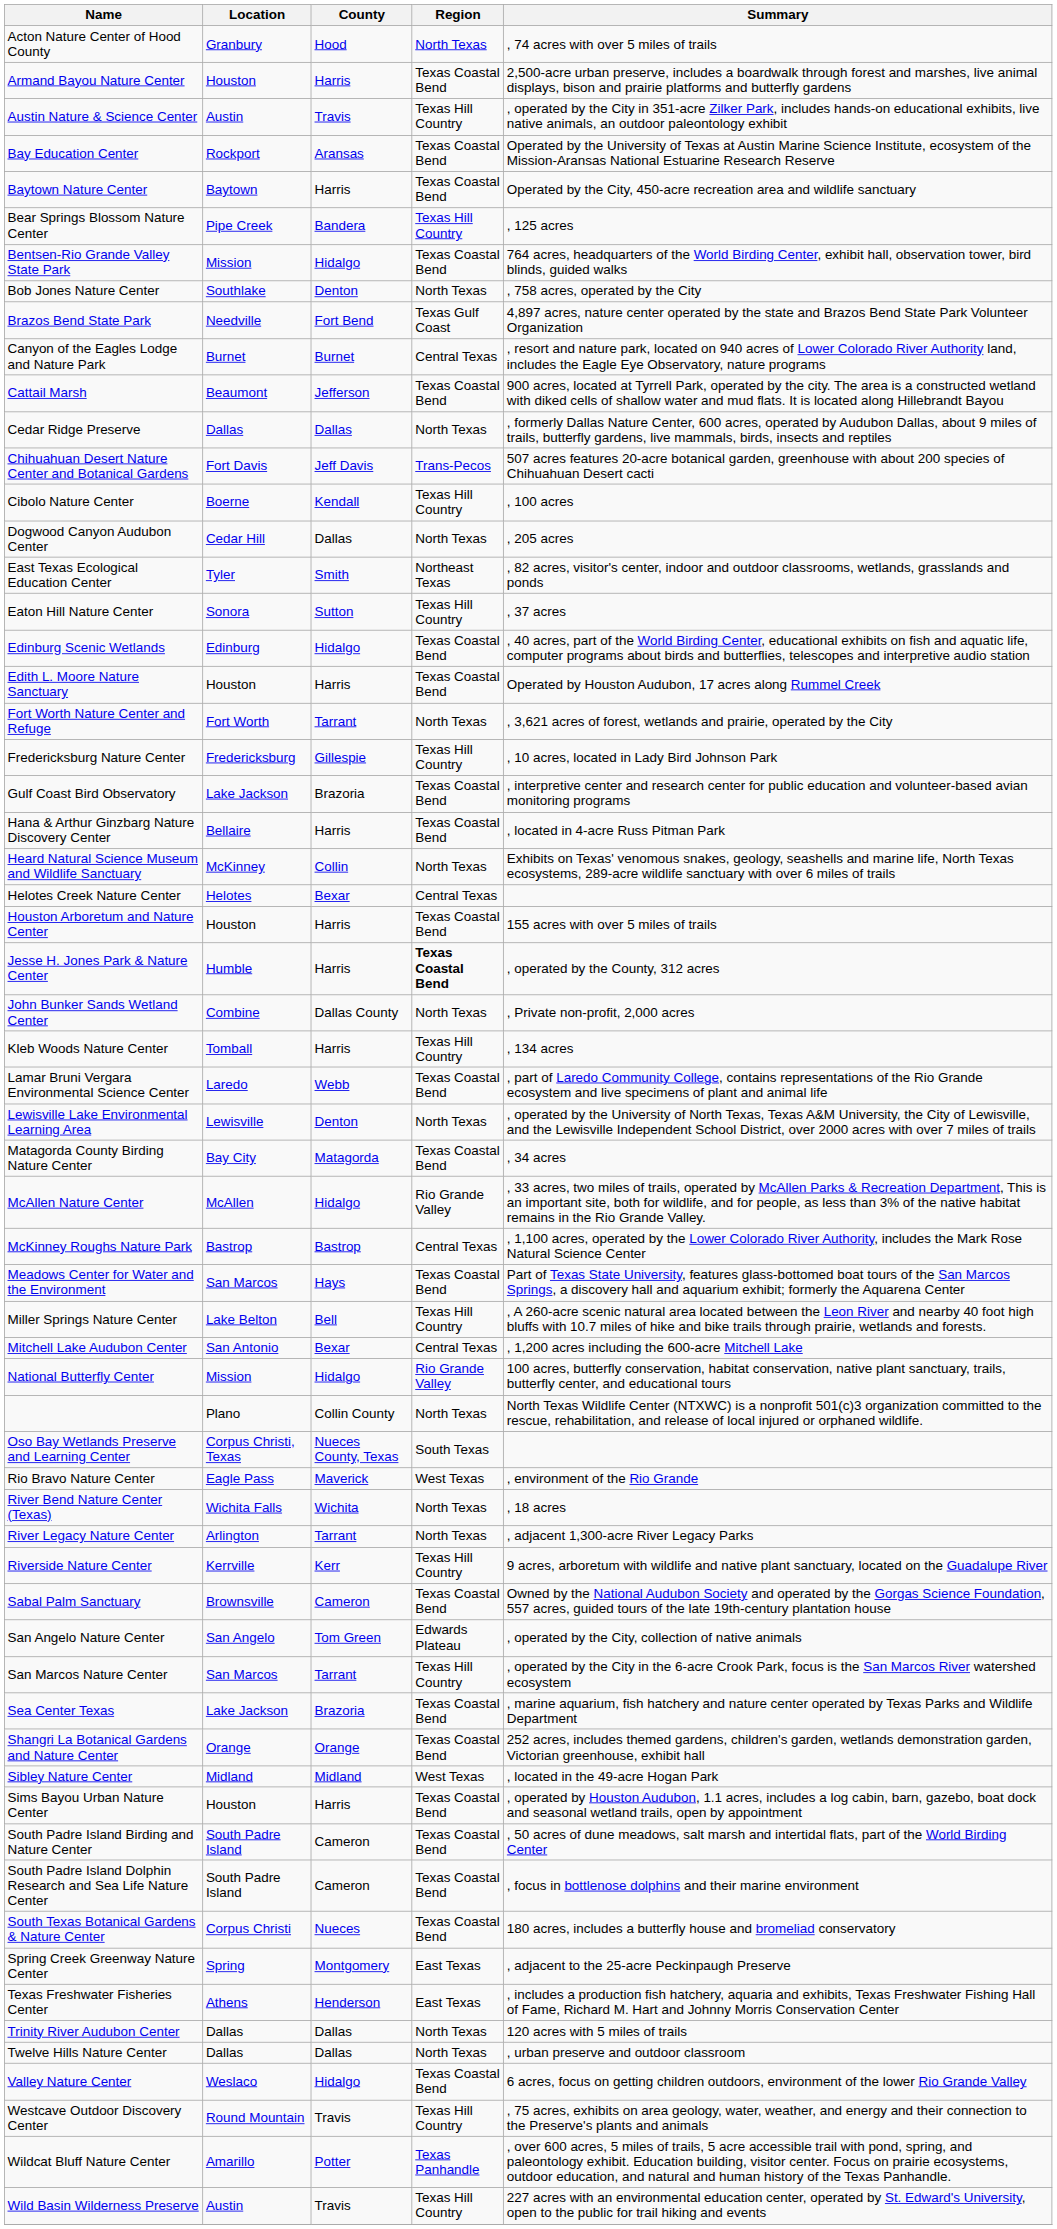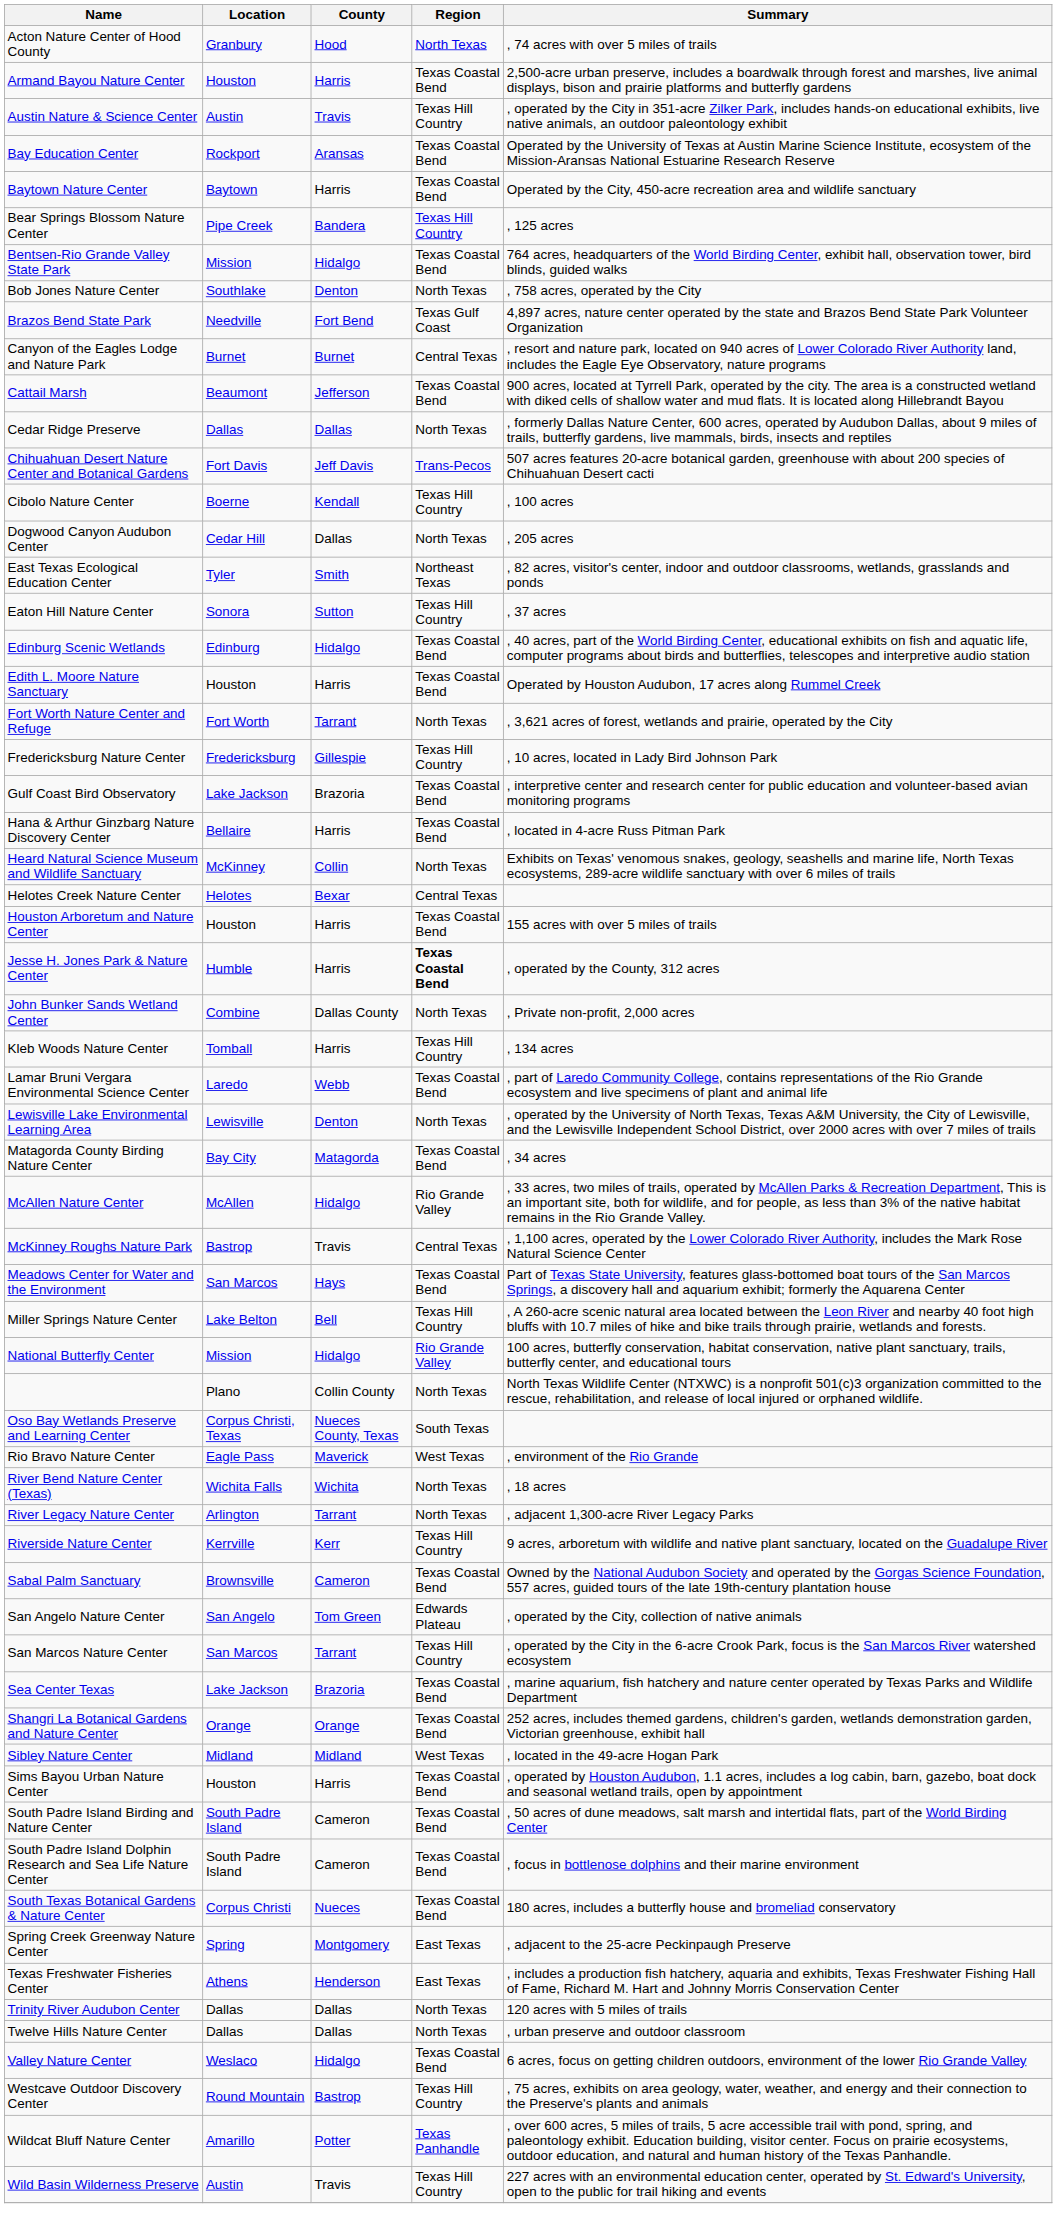 <table class="wikitable sortable">
 <tr>
 <th>Name</th>
 <th>Location</th>
 <th>County</th>
 <th>Region</th>
 <th>Summary</th>
 </tr>
 <tr>
 <td>Acton Nature Center of Hood County</td>
 <td><a href='#'>Granbury</a></td>
 <td><a href='#'>Hood</a></td>
 <td><a href='#'>North Texas</a></td>
 <td>, 74 acres with over 5 miles of trails</td>
 </tr>
 <tr>
 <td><a href='#'>Armand Bayou Nature Center</a></td>
 <td><a href='#'>Houston</a></td>
 <td><a href='#'>Harris</a></td>
 <td>Texas Coastal Bend</td>
 <td>2,500-acre urban preserve, includes a boardwalk through forest and marshes, live animal displays, bison and prairie platforms and butterfly gardens</td>
 </tr>
 <tr>
 <td><a href='#'>Austin Nature & Science Center</a></td>
 <td><a href='#'>Austin</a></td>
 <td><a href='#'>Travis</a></td>
 <td>Texas Hill Country</td>
 <td>, operated by the City in 351-acre <a href='#'>Zilker Park</a>, includes hands-on educational exhibits, live native animals, an outdoor paleontology exhibit</td>
 </tr>
 <tr>
 <td><a href='#'>Bay Education Center</a></td>
 <td><a href='#'>Rockport</a></td>
 <td><a href='#'>Aransas</a></td>
 <td>Texas Coastal Bend</td>
 <td>Operated by the University of Texas at Austin Marine Science Institute, ecosystem of the Mission-Aransas National Estuarine Research Reserve</td>
 </tr>
 <tr>
 <td><a href='#'>Baytown Nature Center</a></td>
 <td><a href='#'>Baytown</a></td>
 <td>Harris</td>
 <td>Texas Coastal Bend</td>
 <td>Operated by the City, 450-acre recreation area and wildlife sanctuary</td>
 </tr>
 <tr>
 <td>Bear Springs Blossom Nature Center</td>
 <td><a href='#'>Pipe Creek</a></td>
 <td><a href='#'>Bandera</a></td>
 <td><a href='#'>Texas Hill Country</a></td>
 <td>, 125 acres</td>
 </tr>
 <tr>
 <td><a href='#'>Bentsen-Rio Grande Valley State Park</a></td>
 <td><a href='#'>Mission</a></td>
 <td><a href='#'>Hidalgo</a></td>
 <td>Texas Coastal Bend</td>
 <td>764 acres, headquarters of the <a href='#'>World Birding Center</a>, exhibit hall, observation tower, bird blinds, guided walks</td>
 </tr>
 <tr>
 <td>Bob Jones Nature Center</td>
 <td><a href='#'>Southlake</a></td>
 <td><a href='#'>Denton</a></td>
 <td>North Texas</td>
 <td>, 758 acres, operated by the City</td>
 </tr>
 <tr>
 <td><a href='#'>Brazos Bend State Park</a></td>
 <td><a href='#'>Needville</a></td>
 <td><a href='#'>Fort Bend</a></td>
 <td>Texas Gulf Coast</td>
 <td>4,897 acres, nature center operated by the state and Brazos Bend State Park Volunteer Organization</td>
 </tr>
 <tr>
 <td>Canyon of the Eagles Lodge and Nature Park</td>
 <td><a href='#'>Burnet</a></td>
 <td><a href='#'>Burnet</a></td>
 <td>Central Texas</td>
 <td>, resort and nature park, located on 940 acres of <a href='#'>Lower Colorado River Authority</a> land, includes the Eagle Eye Observatory, nature programs</td>
 </tr>
 <tr>
 <td><a href='#'>Cattail Marsh</a></td>
 <td><a href='#'>Beaumont</a></td>
 <td><a href='#'>Jefferson</a></td>
 <td>Texas Coastal Bend</td>
 <td>900 acres, located at Tyrrell Park, operated by the city.  The area is a constructed wetland with diked cells of shallow water and mud flats.  It is located along Hillebrandt Bayou</td>
 </tr>
 <tr>
 <td>Cedar Ridge Preserve</td>
 <td><a href='#'>Dallas</a></td>
 <td><a href='#'>Dallas</a></td>
 <td>North Texas</td>
 <td>, formerly Dallas Nature Center, 600 acres, operated by Audubon Dallas, about 9 miles of trails, butterfly gardens, live mammals, birds, insects and reptiles</td>
 </tr>
 <tr>
 <td><a href='#'>Chihuahuan Desert Nature Center and Botanical Gardens</a></td>
 <td><a href='#'>Fort Davis</a></td>
 <td><a href='#'>Jeff Davis</a></td>
 <td><a href='#'>Trans-Pecos</a></td>
 <td>507 acres features 20-acre botanical garden, greenhouse with about 200 species of Chihuahuan Desert cacti</td>
 </tr>
 <tr>
 <td>Cibolo Nature Center</td>
 <td><a href='#'>Boerne</a></td>
 <td><a href='#'>Kendall</a></td>
 <td>Texas Hill Country</td>
 <td>, 100 acres</td>
 </tr>
 <tr>
 <td>Dogwood Canyon Audubon Center</td>
 <td><a href='#'>Cedar Hill</a></td>
 <td>Dallas</td>
 <td>North Texas</td>
 <td>, 205 acres</td>
 </tr>
 <tr>
 <td>East Texas Ecological Education Center</td>
 <td><a href='#'>Tyler</a></td>
 <td><a href='#'>Smith</a></td>
 <td>Northeast Texas</td>
 <td>, 82 acres, visitor's center, indoor and outdoor classrooms, wetlands, grasslands and ponds</td>
 </tr>
 <tr>
 <td>Eaton Hill Nature Center</td>
 <td><a href='#'>Sonora</a></td>
 <td><a href='#'>Sutton</a></td>
 <td>Texas Hill Country</td>
 <td>, 37 acres</td>
 </tr>
 <tr>
 <td><a href='#'>Edinburg Scenic Wetlands</a></td>
 <td><a href='#'>Edinburg</a></td>
 <td><a href='#'>Hidalgo</a></td>
 <td>Texas Coastal Bend</td>
 <td>, 40 acres, part of the <a href='#'>World Birding Center</a>, educational exhibits on fish and aquatic life, computer programs about birds and butterflies, telescopes and interpretive audio station</td>
 </tr>
 <tr>
 <td><a href='#'>Edith L. Moore Nature Sanctuary</a></td>
 <td>Houston</td>
 <td>Harris</td>
 <td>Texas Coastal Bend</td>
 <td>Operated by Houston Audubon, 17 acres along <a href='#'>Rummel Creek</a></td>
 </tr>
 <tr>
 <td><a href='#'>Fort Worth Nature Center and Refuge</a></td>
 <td><a href='#'>Fort Worth</a></td>
 <td><a href='#'>Tarrant</a></td>
 <td>North Texas</td>
 <td>, 3,621 acres of forest, wetlands and prairie, operated by the City</td>
 </tr>
 <tr>
 <td>Fredericksburg Nature Center</td>
 <td><a href='#'>Fredericksburg</a></td>
 <td><a href='#'>Gillespie</a></td>
 <td>Texas Hill Country</td>
 <td>, 10 acres, located in Lady Bird Johnson Park</td>
 </tr>
 <tr>
 <td>Gulf Coast Bird Observatory</td>
 <td><a href='#'>Lake Jackson</a></td>
 <td>Brazoria</td>
 <td>Texas Coastal Bend</td>
 <td>, interpretive center and research center for public education and volunteer-based avian monitoring programs</td>
 </tr>
 <tr>
 <td>Hana & Arthur Ginzbarg Nature Discovery Center</td>
 <td><a href='#'>Bellaire</a></td>
 <td>Harris</td>
 <td>Texas Coastal Bend</td>
 <td>, located in 4-acre Russ Pitman Park</td>
 </tr>
 <tr>
 <td><a href='#'>Heard Natural Science Museum and Wildlife Sanctuary</a></td>
 <td><a href='#'>McKinney</a></td>
 <td><a href='#'>Collin</a></td>
 <td>North Texas</td>
 <td>Exhibits on Texas' venomous snakes, geology, seashells and marine life, North Texas ecosystems, 289-acre wildlife sanctuary with over 6 miles of trails</td>
 </tr>
 <tr>
 <td>Helotes Creek Nature Center</td>
 <td><a href='#'>Helotes</a></td>
 <td><a href='#'>Bexar</a></td>
 <td>Central Texas</td>
 <td></td>
 </tr>
 <tr>
 <td><a href='#'>Houston Arboretum and Nature Center</a></td>
 <td>Houston</td>
 <td>Harris</td>
 <td>Texas Coastal Bend</td>
 <td>155 acres with over 5 miles of trails</td>
 </tr>
 <tr>
 <td><a href='#'>Jesse H. Jones Park & Nature Center</a></td>
 <td><a href='#'>Humble</a></td>
 <td>Harris</td>
 <td><strong>Texas Coastal Bend</strong></td>
 <td>, operated by the County, 312 acres</td>
 </tr>
 <tr>
 <td><a href='#'>John Bunker Sands Wetland Center</a></td>
 <td><a href='#'>Combine</a></td>
 <td>Dallas County</td>
 <td>North Texas</td>
 <td>, Private non-profit, 2,000 acres</td>
 </tr>
 <tr>
 <td>Kleb Woods Nature Center</td>
 <td><a href='#'>Tomball</a></td>
 <td>Harris</td>
 <td>Texas Hill Country</td>
 <td>, 134 acres</td>
 </tr>
 <tr>
 <td>Lamar Bruni Vergara Environmental Science Center</td>
 <td><a href='#'>Laredo</a></td>
 <td><a href='#'>Webb</a></td>
 <td>Texas Coastal Bend</td>
 <td>, part of <a href='#'>Laredo Community College</a>, contains representations of the Rio Grande ecosystem and live specimens of plant and animal life</td>
 </tr>
 <tr>
 <td><a href='#'>Lewisville Lake Environmental Learning Area</a></td>
 <td><a href='#'>Lewisville</a></td>
 <td><a href='#'>Denton</a></td>
 <td>North Texas</td>
 <td>, operated by the University of North Texas, Texas A&M University, the City of Lewisville, and the Lewisville Independent School District, over 2000 acres with over 7 miles of trails</td>
 </tr>
 <tr>
 <td>Matagorda County Birding Nature Center</td>
 <td><a href='#'>Bay City</a></td>
 <td><a href='#'>Matagorda</a></td>
 <td>Texas Coastal Bend</td>
 <td>, 34 acres</td>
 </tr>
 <tr>
 <td><a href='#'>McAllen Nature Center</a></td>
 <td><a href='#'>McAllen</a></td>
 <td><a href='#'>Hidalgo</a></td>
 <td>Rio Grande Valley</td>
 <td>, 33 acres, two miles of trails, operated by <a href='#'>McAllen Parks & Recreation Department</a>, This is an important site, both for wildlife, and for people, as less than 3% of the native habitat remains in the Rio Grande Valley.</td>
 </tr>
 <tr>
 <td><a href='#'>McKinney Roughs Nature Park</a></td>
 <td><a href='#'>Bastrop</a></td>
-<td><a href='#'>Bastrop</a></td>
+<td>Travis</td>
 <td>Central Texas</td>
 <td>, 1,100 acres, operated by the <a href='#'>Lower Colorado River Authority</a>, includes the Mark Rose Natural Science Center</td>
 </tr>
 <tr>
 <td><a href='#'>Meadows Center for Water and the Environment</a></td>
 <td><a href='#'>San Marcos</a></td>
 <td><a href='#'>Hays</a></td>
 <td>Texas Coastal Bend</td>
 <td>Part of <a href='#'>Texas State University</a>, features glass-bottomed boat tours of the <a href='#'>San Marcos Springs</a>, a discovery hall and aquarium exhibit; formerly the Aquarena Center</td>
 </tr>
 <tr>
 <td>Miller Springs Nature Center</td>
 <td><a href='#'>Lake Belton</a></td>
 <td><a href='#'>Bell</a></td>
 <td>Texas Hill Country</td>
 <td>, A 260-acre scenic natural area located between the <a href='#'>Leon River</a> and nearby 40 foot high bluffs with 10.7 miles of hike and bike trails through prairie, wetlands and forests.</td>
-</tr>
-<tr>
-<td><a href='#'>Mitchell Lake Audubon Center</a></td>
-<td><a href='#'>San Antonio</a></td>
-<td><a href='#'>Bexar</a></td>
-<td>Central Texas</td>
-<td>, 1,200 acres including the 600-acre <a href='#'>Mitchell Lake</a></td>
 </tr>
 <tr>
 <td><a href='#'>National Butterfly Center</a></td>
 <td><a href='#'>Mission</a></td>
 <td><a href='#'>Hidalgo</a></td>
 <td><a href='#'>Rio Grande Valley</a></td>
 <td>100 acres, butterfly conservation, habitat conservation, native plant sanctuary, trails, butterfly center, and educational tours</td>
 </tr>
 <tr>
 <td></td>
 <td>Plano</td>
 <td>Collin County</td>
 <td>North Texas</td>
 <td>North Texas Wildlife Center (NTXWC) is a nonprofit 501(c)3 organization committed to the rescue, rehabilitation, and release of local injured or orphaned wildlife.</td>
 </tr>
 <tr>
 <td><a href='#'>Oso Bay Wetlands Preserve and Learning Center</a></td>
 <td><a href='#'>Corpus Christi, Texas</a></td>
 <td><a href='#'>Nueces County, Texas</a></td>
 <td>South Texas</td>
 <td></td>
 </tr>
 <tr>
 <td>Rio Bravo Nature Center</td>
 <td><a href='#'>Eagle Pass</a></td>
 <td><a href='#'>Maverick</a></td>
 <td>West Texas</td>
 <td>, environment of the <a href='#'>Rio Grande</a></td>
 </tr>
 <tr>
 <td><a href='#'>River Bend Nature Center (Texas)</a></td>
 <td><a href='#'>Wichita Falls</a></td>
 <td><a href='#'>Wichita</a></td>
 <td>North Texas</td>
 <td>, 18 acres</td>
 </tr>
 <tr>
 <td><a href='#'>River Legacy Nature Center</a></td>
 <td><a href='#'>Arlington</a></td>
 <td><a href='#'>Tarrant</a></td>
 <td>North Texas</td>
 <td>, adjacent 1,300-acre River Legacy Parks</td>
 </tr>
 <tr>
 <td><a href='#'>Riverside Nature Center</a></td>
 <td><a href='#'>Kerrville</a></td>
 <td><a href='#'>Kerr</a></td>
 <td>Texas Hill Country</td>
 <td>9 acres, arboretum with wildlife and native plant sanctuary, located on the <a href='#'>Guadalupe River</a></td>
 </tr>
 <tr>
 <td><a href='#'>Sabal Palm Sanctuary</a></td>
 <td><a href='#'>Brownsville</a></td>
 <td><a href='#'>Cameron</a></td>
 <td>Texas Coastal Bend</td>
 <td>Owned by the <a href='#'>National Audubon Society</a> and operated by the <a href='#'>Gorgas Science Foundation</a>, 557 acres, guided tours of the late 19th-century plantation house</td>
 </tr>
 <tr>
 <td>San Angelo Nature Center</td>
 <td><a href='#'>San Angelo</a></td>
 <td><a href='#'>Tom Green</a></td>
 <td>Edwards Plateau</td>
 <td>, operated by the City, collection of native animals</td>
 </tr>
 <tr>
 <td>San Marcos Nature Center</td>
 <td><a href='#'>San Marcos</a></td>
 <td><a href='#'>Tarrant</a></td>
 <td>Texas Hill Country</td>
 <td>, operated by the City in the 6-acre Crook Park, focus is the <a href='#'>San Marcos River</a> watershed ecosystem</td>
 </tr>
 <tr>
 <td><a href='#'>Sea Center Texas</a></td>
 <td><a href='#'>Lake Jackson</a></td>
 <td><a href='#'>Brazoria</a></td>
 <td>Texas Coastal Bend</td>
 <td>, marine aquarium, fish hatchery and nature center operated by Texas Parks and Wildlife Department</td>
 </tr>
 <tr>
 <td><a href='#'>Shangri La Botanical Gardens and Nature Center</a></td>
 <td><a href='#'>Orange</a></td>
 <td><a href='#'>Orange</a></td>
 <td>Texas Coastal Bend</td>
 <td>252 acres, includes themed gardens, children's garden, wetlands demonstration garden, Victorian greenhouse, exhibit hall</td>
 </tr>
 <tr>
 <td><a href='#'>Sibley Nature Center</a></td>
 <td><a href='#'>Midland</a></td>
 <td><a href='#'>Midland</a></td>
 <td>West Texas</td>
 <td>, located in the 49-acre Hogan Park</td>
 </tr>
 <tr>
 <td>Sims Bayou Urban Nature Center</td>
 <td>Houston</td>
 <td>Harris</td>
 <td>Texas Coastal Bend</td>
 <td>, operated by <a href='#'>Houston Audubon</a>, 1.1 acres, includes a log cabin, barn, gazebo, boat dock and seasonal wetland trails, open by appointment</td>
 </tr>
 <tr>
 <td>South Padre Island Birding and Nature Center</td>
 <td><a href='#'>South Padre Island</a></td>
 <td>Cameron</td>
 <td>Texas Coastal Bend</td>
 <td>, 50 acres of dune meadows, salt marsh and intertidal flats, part of the <a href='#'>World Birding Center</a></td>
 </tr>
 <tr>
 <td>South Padre Island Dolphin Research and Sea Life Nature Center</td>
 <td>South Padre Island</td>
 <td>Cameron</td>
 <td>Texas Coastal Bend</td>
 <td>, focus in <a href='#'>bottlenose dolphins</a> and their marine environment</td>
 </tr>
 <tr>
 <td><a href='#'>South Texas Botanical Gardens & Nature Center</a></td>
 <td><a href='#'>Corpus Christi</a></td>
 <td><a href='#'>Nueces</a></td>
 <td>Texas Coastal Bend</td>
 <td>180 acres, includes a butterfly house and <a href='#'>bromeliad</a> conservatory</td>
 </tr>
 <tr>
 <td>Spring Creek Greenway Nature Center</td>
 <td><a href='#'>Spring</a></td>
 <td><a href='#'>Montgomery</a></td>
 <td>East Texas</td>
 <td>, adjacent to the 25-acre Peckinpaugh Preserve</td>
 </tr>
 <tr>
 <td>Texas Freshwater Fisheries Center</td>
 <td><a href='#'>Athens</a></td>
 <td><a href='#'>Henderson</a></td>
 <td>East Texas</td>
 <td>, includes a production fish hatchery, aquaria and exhibits, Texas Freshwater Fishing Hall of Fame, Richard M. Hart and Johnny Morris Conservation Center</td>
 </tr>
 <tr>
 <td><a href='#'>Trinity River Audubon Center</a></td>
 <td>Dallas</td>
 <td>Dallas</td>
 <td>North Texas</td>
 <td>120 acres with 5 miles of trails</td>
 </tr>
 <tr>
 <td>Twelve Hills Nature Center</td>
 <td>Dallas</td>
 <td>Dallas</td>
 <td>North Texas</td>
 <td>, urban preserve and outdoor classroom</td>
 </tr>
 <tr>
 <td><a href='#'>Valley Nature Center</a></td>
 <td><a href='#'>Weslaco</a></td>
 <td><a href='#'>Hidalgo</a></td>
 <td>Texas Coastal Bend</td>
 <td>6 acres, focus on getting children outdoors, environment of the lower <a href='#'>Rio Grande Valley</a></td>
 </tr>
 <tr>
 <td>Westcave Outdoor Discovery Center</td>
 <td><a href='#'>Round Mountain</a></td>
-<td>Travis</td>
+<td><a href='#'>Bastrop</a></td>
 <td>Texas Hill Country</td>
 <td>, 75 acres, exhibits on area geology, water, weather, and energy and their connection to the Preserve's plants and animals</td>
 </tr>
 <tr>
 <td>Wildcat Bluff Nature Center</td>
 <td><a href='#'>Amarillo</a></td>
 <td><a href='#'>Potter</a></td>
 <td><a href='#'>Texas Panhandle</a></td>
 <td>, over 600 acres, 5 miles of trails, 5 acre accessible trail with pond, spring, and paleontology exhibit. Education building, visitor center. Focus on prairie ecosystems, outdoor education, and natural and human history of the Texas Panhandle.</td>
 </tr>
 <tr>
 <td><a href='#'>Wild Basin Wilderness Preserve</a></td>
 <td><a href='#'>Austin</a></td>
 <td>Travis</td>
 <td>Texas Hill Country</td>
 <td>227 acres with an environmental education center, operated by <a href='#'>St. Edward's University</a>, open to the public for trail hiking and events</td>
 </tr>
 <tr>
 </tr>
 </table>
